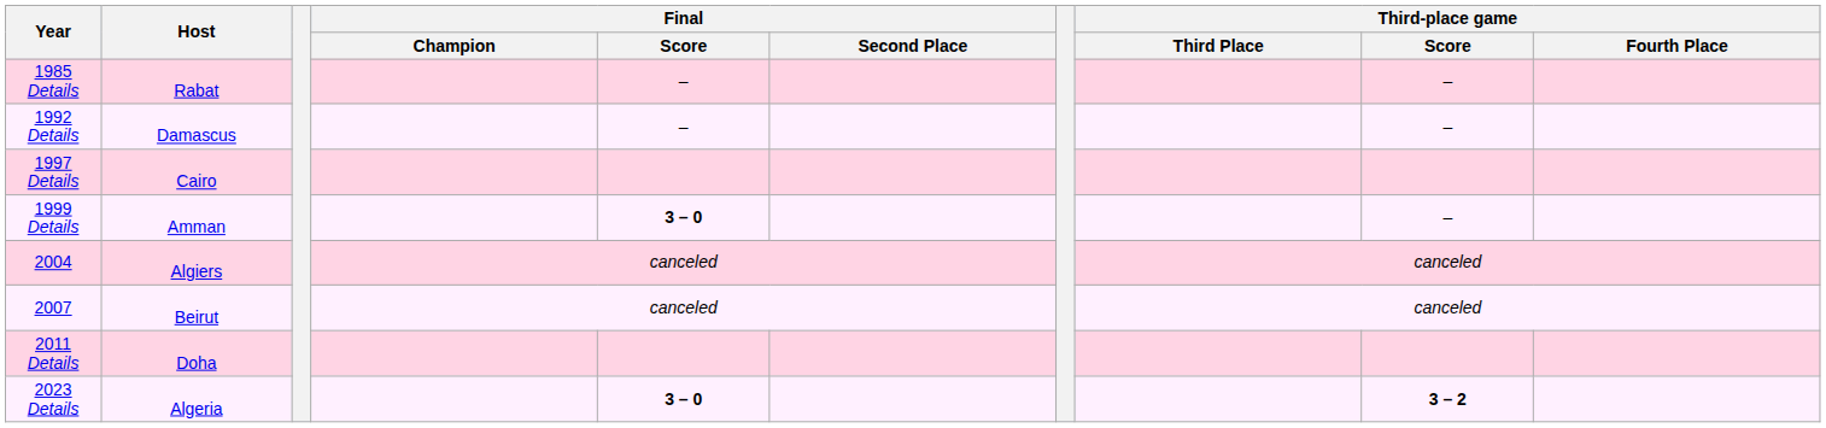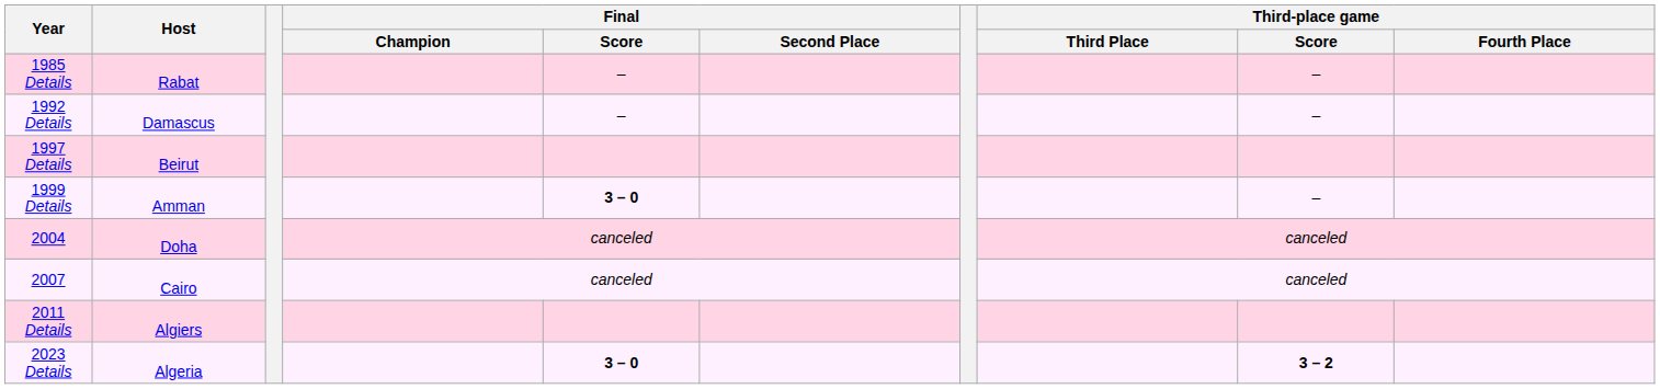 <table class="wikitable" style="font-size:90%; width: 98%; text-align: center;">
 <tr bgcolor=#C1D8FF>
 <th rowspan=2 width=5%>Year</th>
 <th rowspan=2 width=10%>Host</th>
 <th width=1% rowspan=10 bgcolor=ffffff></th>
 <th colspan=3>Final</th>
 <th width=1% rowspan=10 bgcolor=ffffff></th>
 <th colspan=3>Third-place game</th>
 </tr>
 <tr bgcolor=#EFEFEF>
 <th width=15%>Champion</th>
 <th width=9%>Score</th>
 <th width=15%>Second Place</th>
 <th width=15%>Third Place</th>
 <th width=9%>Score</th>
 <th width=15%>Fourth Place</th>
 </tr>
 <tr bgcolor=#FFD4E4>
 <td><a href='#'>1985</a> <br> <em><a href='#'>Details</a></em></td>
 <td><br> <a href='#'>Rabat</a></td>
 <td><strong></strong></td>
 <td>–</td>
 <td></td>
 <td></td>
 <td>–</td>
 <td></td>
 </tr>
 <tr bgcolor=#fff0ff>
 <td><a href='#'>1992</a> <br> <em><a href='#'>Details</a></em></td>
 <td><br> <a href='#'>Damascus</a></td>
 <td><strong></strong></td>
 <td>–</td>
 <td></td>
 <td></td>
 <td>–</td>
 <td></td>
 </tr>
 <tr bgcolor=#FFD4E4>
 <td><a href='#'>1997</a> <br> <em><a href='#'>Details</a></em></td>
-<td><br> <a href='#'>Cairo</a></td>
+<td><br> <a href='#'>Beirut</a></td>
 <td><strong></strong></td>
 <td></td>
 <td></td>
 <td></td>
 <td></td>
 <td></td>
 </tr>
 <tr bgcolor=#fff0ff>
 <td><a href='#'>1999</a> <br> <em><a href='#'>Details</a></em></td>
 <td><br> <a href='#'>Amman</a></td>
 <td><strong></strong></td>
 <td><strong>3 – 0</strong></td>
 <td></td>
 <td></td>
 <td>–</td>
 <td></td>
 </tr>
 <tr bgcolor=#FFD4E4>
 <td><a href='#'>2004</a></td>
-<td><br> <a href='#'>Algiers</a></td>
+<td><br> <a href='#'>Doha</a></td>
 <td colspan=3><em>canceled</em></td>
 <td colspan=3><em>canceled</em></td>
 </tr>
 <tr bgcolor=#fff0ff>
 <td><a href='#'>2007</a></td>
-<td><br> <a href='#'>Beirut</a></td>
+<td><br> <a href='#'>Cairo</a></td>
 <td colspan=3><em>canceled</em></td>
 <td colspan=3><em>canceled</em></td>
 </tr>
 <tr bgcolor=#FFD4E4>
 <td><a href='#'>2011</a> <br> <em><a href='#'>Details</a></em></td>
-<td><br> <a href='#'>Doha</a></td>
+<td><br> <a href='#'>Algiers</a></td>
 <td><strong></strong></td>
 <td></td>
 <td></td>
 <td></td>
 <td></td>
 <td></td>
 </tr>
 <tr bgcolor=#fff0ff>
 <td><a href='#'>2023</a> <br> <em><a href='#'>Details</a></em></td>
 <td><br> <a href='#'>Algeria</a> </td>
 <td></td>
 <td><strong>3 – 0</strong></td>
 <td></td>
 <td></td>
 <td><strong>3 – 2</strong></td>
 <td></td>
 </tr>
 </table>
